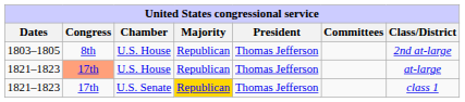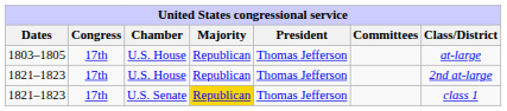 <table class=wikitable style="text-align: center;" align="center">
 <tr>
 <th colspan=7 style="background: #ccccff;">United States congressional service</th>
 </tr>
 <tr>
 <th>Dates</th>
 <th>Congress</th>
 <th>Chamber</th>
 <th>Majority</th>
 <th>President</th>
 <th>Committees</th>
 <th>Class/District</th>
 </tr>
 <tr>
 <td>1803–1805</td>
-<td><a href='#'>8th</a></td>
+<td><a href='#'>17th</a></td>
+<td><a href='#'>U.S. House</a></td>
+<td><a href='#'>Republican</a></td>
+<td><a href='#'>Thomas Jefferson</a></td>
+<td></td>
+<td><a href='#'><em>at-large</em></a></td>
+</tr>
+<tr>
+<td>1821–1823</td>
+<td><a href='#'>17th</a></td>
 <td><a href='#'>U.S. House</a></td>
 <td><a href='#'>Republican</a></td>
 <td><a href='#'>Thomas Jefferson</a></td>
 <td></td>
 <td><a href='#'><em>2nd at-large</em></a></td>
-</tr>
-<tr>
-<td>1821–1823</td>
-<td style="background: lightsalmon;"><a href='#'>17th</a></td>
-<td><a href='#'>U.S. House</a></td>
-<td><a href='#'>Republican</a></td>
-<td><a href='#'>Thomas Jefferson</a></td>
-<td></td>
-<td><a href='#'><em>at-large</em></a></td>
 </tr>
 <tr>
 <td>1821–1823</td>
 <td><a href='#'>17th</a></td>
 <td><a href='#'>U.S. Senate</a></td>
 <td style="background: gold;"><a href='#'>Republican</a></td>
 <td><a href='#'>Thomas Jefferson</a></td>
 <td></td>
 <td><a href='#'><em>class 1</em></a></td>
 </tr>
 </table>
